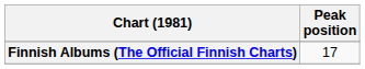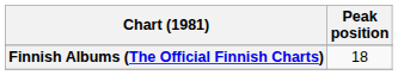 <table class="wikitable sortable plainrowheaders">
 <tr>
 <th>Chart (1981)</th>
 <th>Peak<br>position</th>
 </tr>
 <tr>
 </tr>
 <tr>
 <th scope="row">Finnish Albums (<a href='#'>The Official Finnish Charts</a>)</th>
-<td align="center">17</td>
+<td align="center">18</td>
 </tr>
 <tr>
 </tr>
 <tr>
 </tr>
 </table>
